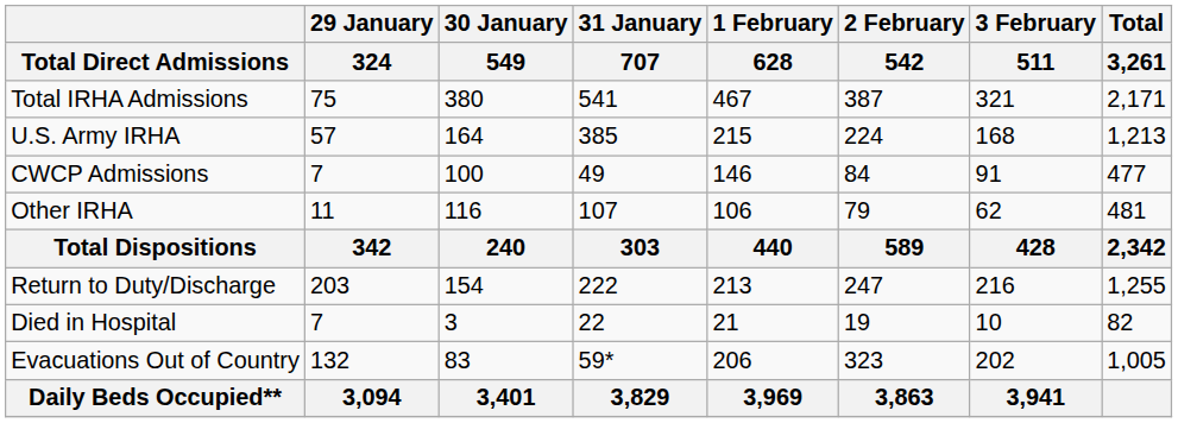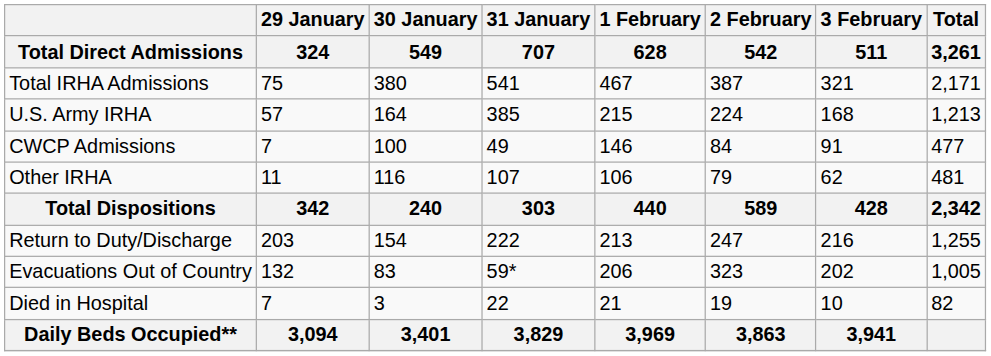 <table class="wikitable">
 <tr>
 <th></th>
 <th>29 January</th>
 <th>30 January</th>
 <th>31 January</th>
 <th>1 February</th>
 <th>2 February</th>
 <th>3 February</th>
 <th>Total</th>
 </tr>
 <tr>
 <th>Total Direct Admissions</th>
 <th>324</th>
 <th>549</th>
 <th>707</th>
 <th>628</th>
 <th>542</th>
 <th>511</th>
 <th>3,261</th>
 </tr>
 <tr>
 <td>Total IRHA Admissions</td>
 <td>75</td>
 <td>380</td>
 <td>541</td>
 <td>467</td>
 <td>387</td>
 <td>321</td>
 <td>2,171</td>
 </tr>
 <tr>
 <td>U.S. Army IRHA</td>
 <td>57</td>
 <td>164</td>
 <td>385</td>
 <td>215</td>
 <td>224</td>
 <td>168</td>
 <td>1,213</td>
 </tr>
 <tr>
 <td>CWCP Admissions</td>
 <td>7</td>
 <td>100</td>
 <td>49</td>
 <td>146</td>
 <td>84</td>
 <td>91</td>
 <td>477</td>
 </tr>
 <tr>
 <td>Other IRHA</td>
 <td>11</td>
 <td>116</td>
 <td>107</td>
 <td>106</td>
 <td>79</td>
 <td>62</td>
 <td>481</td>
 </tr>
 <tr>
 <th>Total Dispositions</th>
 <th>342</th>
 <th>240</th>
 <th>303</th>
 <th>440</th>
 <th>589</th>
 <th>428</th>
 <th>2,342</th>
 </tr>
 <tr>
 <td>Return to Duty/Discharge</td>
 <td>203</td>
 <td>154</td>
 <td>222</td>
 <td>213</td>
 <td>247</td>
 <td>216</td>
 <td>1,255</td>
 </tr>
 <tr>
+<td>Evacuations Out of Country</td>
+<td>132</td>
+<td>83</td>
+<td>59*</td>
+<td>206</td>
+<td>323</td>
+<td>202</td>
+<td>1,005</td>
+</tr>
+<tr>
 <td>Died in Hospital</td>
 <td>7</td>
 <td>3</td>
 <td>22</td>
 <td>21</td>
 <td>19</td>
 <td>10</td>
 <td>82</td>
-</tr>
-<tr>
-<td>Evacuations Out of Country</td>
-<td>132</td>
-<td>83</td>
-<td>59*</td>
-<td>206</td>
-<td>323</td>
-<td>202</td>
-<td>1,005</td>
 </tr>
 <tr>
 <th>Daily Beds Occupied**</th>
 <th>3,094</th>
 <th>3,401</th>
 <th>3,829</th>
 <th>3,969</th>
 <th>3,863</th>
 <th>3,941</th>
 <th></th>
 </tr>
 <tr>
 </tr>
 </table>
